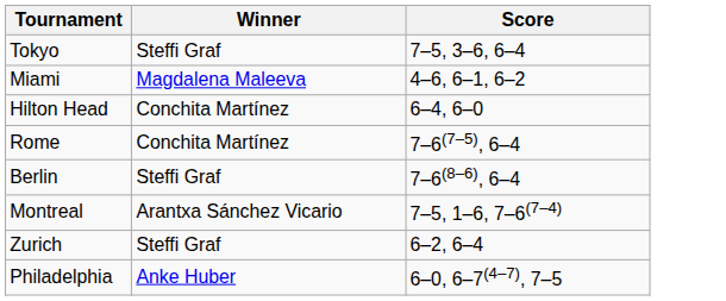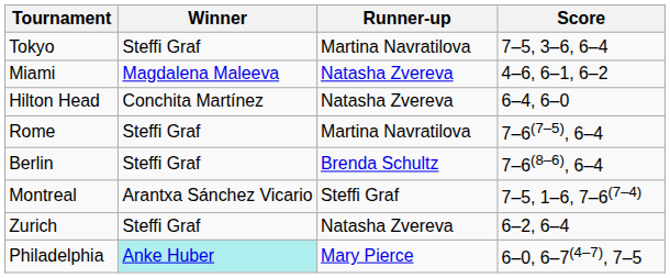 <table class="wikitable">
 <tr>
 <th width=100>Tournament</th>
 <th width=225>Winner</th>
+<th width=200>Runner-up</th>
 <th width=200>Score</th>
 </tr>
 <tr>
 <td>Tokyo</td>
 <td> Steffi Graf</td>
+<td> Martina Navratilova</td>
 <td>7–5, 3–6, 6–4</td>
 </tr>
 <tr>
 <td>Miami</td>
 <td> <a href='#'>Magdalena Maleeva</a></td>
+<td> <a href='#'>Natasha Zvereva</a></td>
 <td>4–6, 6–1, 6–2</td>
 </tr>
 <tr>
 <td>Hilton Head</td>
 <td> Conchita Martínez</td>
+<td> Natasha Zvereva</td>
 <td>6–4, 6–0</td>
 </tr>
 <tr>
 <td>Rome</td>
-<td> Conchita Martínez</td>
+<td> Steffi Graf</td>
+<td> Martina Navratilova</td>
 <td>7–6<sup>(7–5)</sup>, 6–4</td>
 </tr>
 <tr>
 <td>Berlin</td>
 <td> Steffi Graf</td>
+<td> <a href='#'>Brenda Schultz</a></td>
 <td>7–6<sup>(8–6)</sup>, 6–4</td>
 </tr>
 <tr>
 <td>Montreal</td>
 <td> Arantxa Sánchez Vicario</td>
+<td> Steffi Graf</td>
 <td>7–5, 1–6, 7–6<sup>(7–4)</sup></td>
 </tr>
 <tr>
 <td>Zurich</td>
 <td> Steffi Graf</td>
+<td> Natasha Zvereva</td>
 <td>6–2, 6–4</td>
 </tr>
 <tr>
 <td>Philadelphia</td>
-<td> <a href='#'>Anke Huber</a></td>
+<td style="background: paleturquoise;"> <a href='#'>Anke Huber</a></td>
+<td> <a href='#'>Mary Pierce</a></td>
 <td>6–0, 6–7<sup>(4–7)</sup>, 7–5</td>
 </tr>
 </table>
